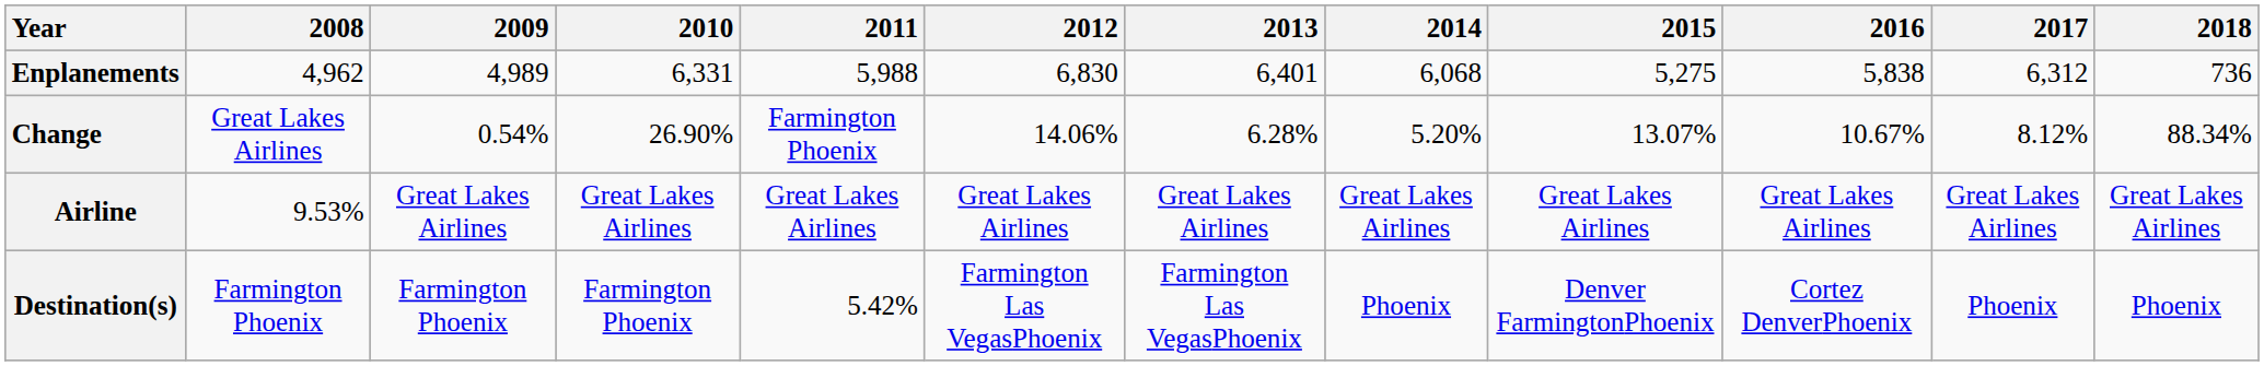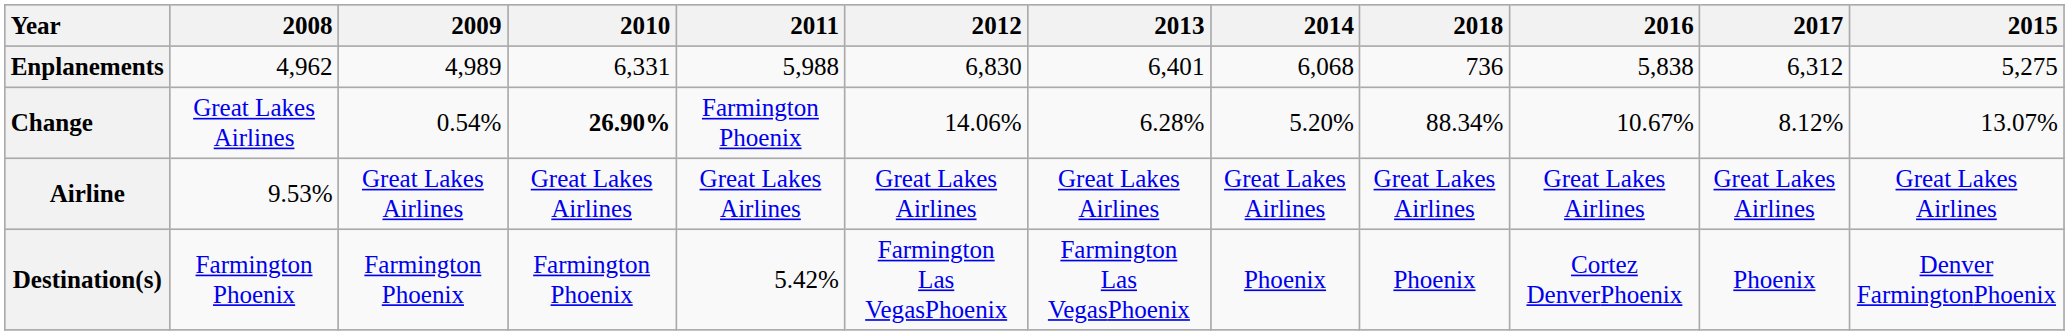 <table class="wikitable" style="font-size:95%;">
 <tr>
 <th style="text-align:left;">Year</th>
 <th style="text-align:right;">2008</th>
 <th style="text-align:right;">2009</th>
 <th style="text-align:right;">2010</th>
 <th style="text-align:right;">2011</th>
 <th style="text-align:right;">2012</th>
 <th style="text-align:right;">2013</th>
 <th style="text-align:right;">2014</th>
-<th style="text-align:right;">2015</th>
+<th style="text-align:right;">2018</th>
 <th style="text-align:right;">2016</th>
 <th style="text-align:right;">2017</th>
-<th style="text-align:right;">2018</th>
+<th style="text-align:right;">2015</th>
 </tr>
 <tr>
 <th style="text-align:left;">Enplanements</th>
 <td style="text-align:right;">4,962</td>
 <td style="text-align:right;">4,989</td>
 <td style="text-align:right;">6,331</td>
 <td style="text-align:right;">5,988</td>
 <td style="text-align:right;">6,830</td>
 <td style="text-align:right;">6,401</td>
 <td style="text-align:right;">6,068</td>
-<td style="text-align:right;">5,275</td>
+<td style="text-align:right;">736</td>
 <td style="text-align:right;">5,838</td>
 <td style="text-align:right;">6,312</td>
-<td style="text-align:right;">736</td>
+<td style="text-align:right;">5,275</td>
 </tr>
 <tr>
 <th style="text-align:left;">Change</th>
 <td style="text-align:center;"><a href='#'>Great Lakes Airlines</a></td>
 <td style="text-align:right;">0.54%</td>
-<td style="text-align:right;">26.90%</td>
+<td style="text-align:right;"><strong>26.90%</strong></td>
 <td style="text-align:center;"><a href='#'>Farmington</a><br><a href='#'>Phoenix</a></td>
 <td style="text-align:right;">14.06%</td>
 <td style="text-align:right;">6.28%</td>
 <td style="text-align:right;">5.20%</td>
-<td style="text-align:right;">13.07%</td>
+<td style="text-align:right;">88.34%</td>
 <td style="text-align:right;">10.67%</td>
 <td style="text-align:right;">8.12%</td>
-<td style="text-align:right;">88.34%</td>
+<td style="text-align:right;">13.07%</td>
 </tr>
 <tr>
 <th>Airline</th>
 <td style="text-align:right;">9.53%</td>
 <td style="text-align:center;"><a href='#'>Great Lakes Airlines</a></td>
 <td style="text-align:center;"><a href='#'>Great Lakes Airlines</a></td>
 <td style="text-align:center;"><a href='#'>Great Lakes Airlines</a></td>
 <td style="text-align:center;"><a href='#'>Great Lakes Airlines</a></td>
 <td style="text-align:center;"><a href='#'>Great Lakes Airlines</a></td>
 <td style="text-align:center;"><a href='#'>Great Lakes Airlines</a></td>
 <td style="text-align:center;"><a href='#'>Great Lakes Airlines</a></td>
 <td style="text-align:center;"><a href='#'>Great Lakes Airlines</a></td>
 <td style="text-align:center;"><a href='#'>Great Lakes Airlines</a></td>
 <td style="text-align:center;"><a href='#'>Great Lakes Airlines</a></td>
 </tr>
 <tr>
 <th>Destination(s)</th>
 <td style="text-align:center;"><a href='#'>Farmington</a><br><a href='#'>Phoenix</a></td>
 <td style="text-align:center;"><a href='#'>Farmington</a><br><a href='#'>Phoenix</a></td>
 <td style="text-align:center;"><a href='#'>Farmington</a><br><a href='#'>Phoenix</a></td>
 <td style="text-align:right;">5.42%</td>
 <td style="text-align:center;"><a href='#'>Farmington</a><br><a href='#'>Las Vegas</a><a href='#'>Phoenix</a></td>
 <td style="text-align:center;"><a href='#'>Farmington</a><br><a href='#'>Las Vegas</a><a href='#'>Phoenix</a></td>
 <td style="text-align:center;"><a href='#'>Phoenix</a></td>
-<td style="text-align:center;"><a href='#'>Denver</a><br><a href='#'>Farmington</a><a href='#'>Phoenix</a></td>
+<td style="text-align:center;"><a href='#'>Phoenix</a></td>
 <td style="text-align:center;"><a href='#'>Cortez</a><br><a href='#'>Denver</a><a href='#'>Phoenix</a></td>
 <td style="text-align:center;"><a href='#'>Phoenix</a></td>
-<td style="text-align:center;"><a href='#'>Phoenix</a></td>
+<td style="text-align:center;"><a href='#'>Denver</a><br><a href='#'>Farmington</a><a href='#'>Phoenix</a></td>
 </tr>
 </table>
